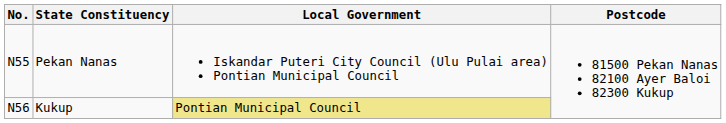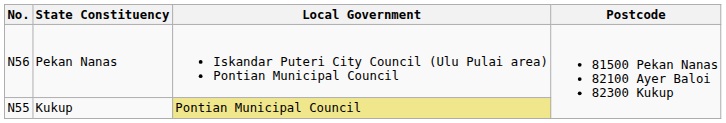 <table class="wikitable">
 <tr>
 <th>No.</th>
 <th>State Constituency</th>
 <th>Local Government</th>
 <th>Postcode</th>
 </tr>
 <tr>
-<td>N55</td>
+<td>N56</td>
 <td>Pekan Nanas</td>
 <td><br><ul><li>Iskandar Puteri City Council (Ulu Pulai area)</li><li>Pontian Municipal Council</li></ul></td>
 <td rowspan="2"><br><ul><li>81500 Pekan Nanas</li><li>82100 Ayer Baloi</li><li>82300 Kukup</li></ul></td>
 </tr>
 <tr>
-<td>N56</td>
+<td>N55</td>
 <td>Kukup</td>
 <td style="background: khaki;">Pontian Municipal Council</td>
 </tr>
 </table>
